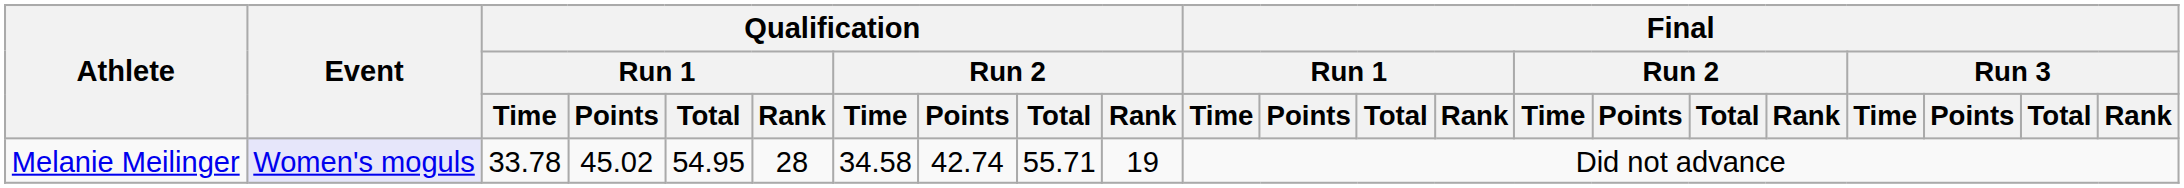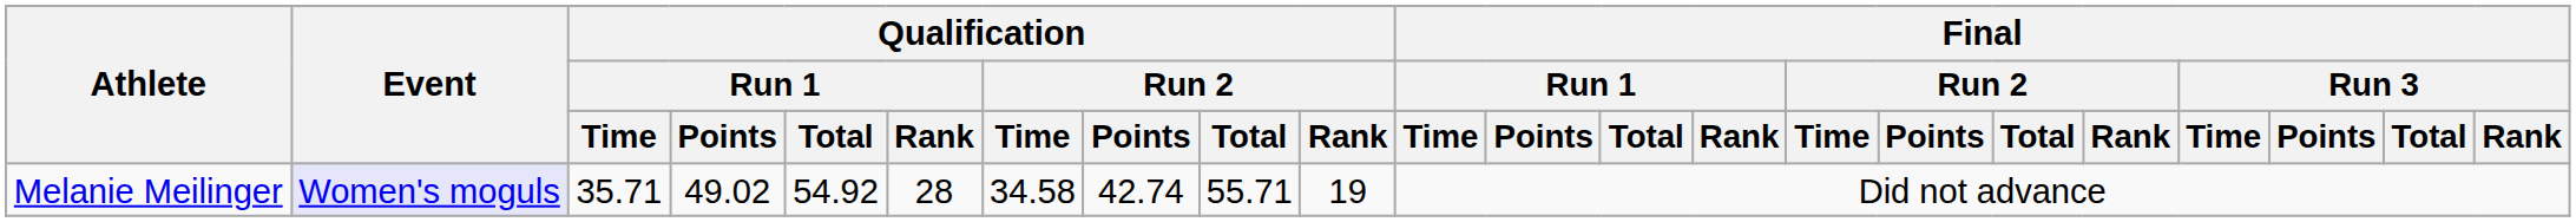 <table class="wikitable" style="font-size:90%">
 <tr>
 <th rowspan=3>Athlete</th>
 <th rowspan=3>Event</th>
 <th colspan=8>Qualification</th>
 <th colspan=12>Final</th>
 </tr>
 <tr style="font-size:95%">
 <th colspan=4>Run 1</th>
 <th colspan=4>Run 2</th>
 <th colspan=4>Run 1</th>
 <th colspan=4>Run 2</th>
 <th colspan=4>Run 3</th>
 </tr>
 <tr style="font-size:95%">
 <th>Time</th>
 <th>Points</th>
 <th>Total</th>
 <th>Rank</th>
 <th>Time</th>
 <th>Points</th>
 <th>Total</th>
 <th>Rank</th>
 <th>Time</th>
 <th>Points</th>
 <th>Total</th>
 <th>Rank</th>
 <th>Time</th>
 <th>Points</th>
 <th>Total</th>
 <th>Rank</th>
 <th>Time</th>
 <th>Points</th>
 <th>Total</th>
 <th>Rank</th>
 </tr>
 <tr align=center>
 <td align=left><a href='#'>Melanie Meilinger</a></td>
 <td align="left" style="background: lavender;"><a href='#'>Women's moguls</a></td>
-<td>33.78</td>
-<td>45.02</td>
-<td>54.95</td>
+<td>35.71</td>
+<td>49.02</td>
+<td>54.92</td>
 <td>28</td>
 <td>34.58</td>
 <td>42.74</td>
 <td>55.71</td>
 <td>19</td>
 <td colspan=12>Did not advance</td>
 </tr>
 </table>
